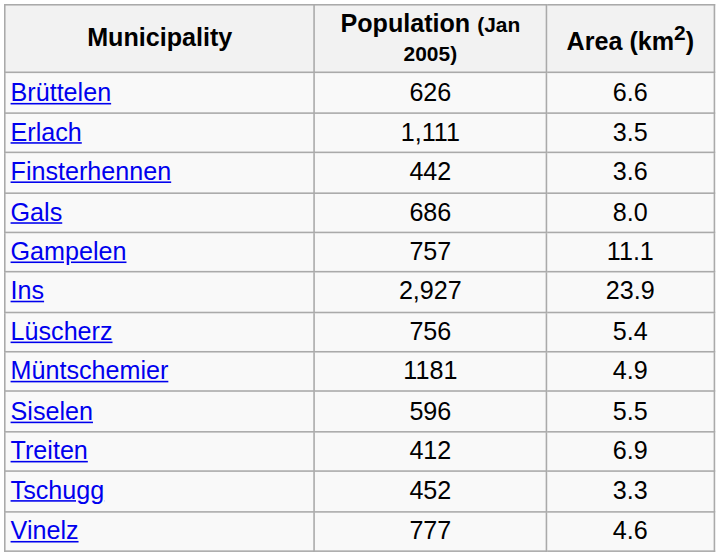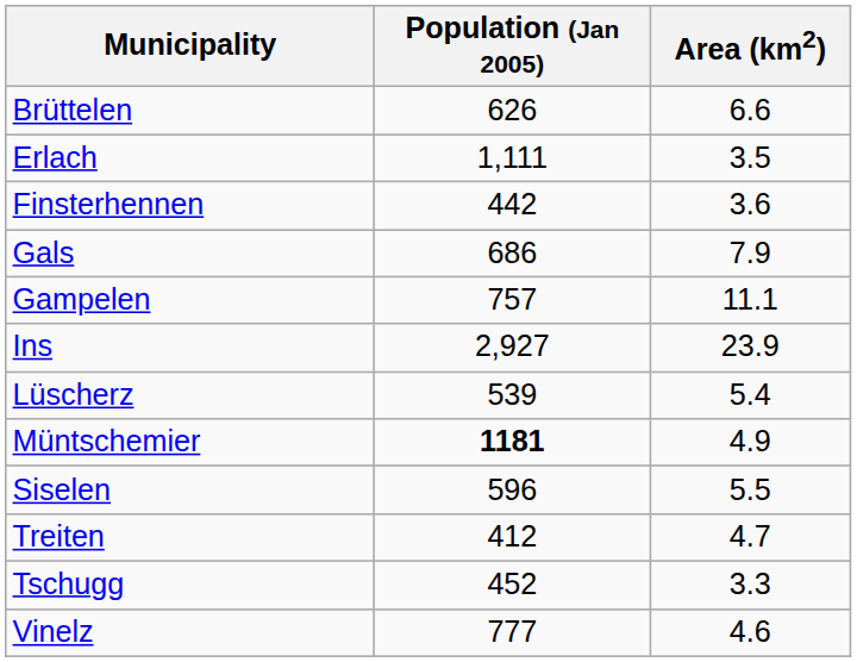 <table class="wikitable">
 <tr>
 <th width="190">Municipality</th>
 <th width="140">Population <small>(Jan 2005)</small></th>
 <th width="100">Area (km<sup>2</sup>)</th>
 </tr>
 <tr>
 <td><a href='#'>Brüttelen</a></td>
 <td align="center">626</td>
 <td align="center">6.6</td>
 </tr>
 <tr>
 <td><a href='#'>Erlach</a></td>
 <td align="center">1,111</td>
 <td align="center">3.5</td>
 </tr>
 <tr>
 <td><a href='#'>Finsterhennen</a></td>
 <td align="center">442</td>
 <td align="center">3.6</td>
 </tr>
 <tr>
 <td><a href='#'>Gals</a></td>
 <td align="center">686</td>
-<td align="center">8.0</td>
+<td align="center">7.9</td>
 </tr>
 <tr>
 <td><a href='#'>Gampelen</a></td>
 <td align="center">757</td>
 <td align="center">11.1</td>
 </tr>
 <tr>
 <td><a href='#'>Ins</a></td>
 <td align="center">2,927</td>
 <td align="center">23.9</td>
 </tr>
 <tr>
 <td><a href='#'>Lüscherz</a></td>
-<td align="center">756</td>
+<td align="center">539</td>
 <td align="center">5.4</td>
 </tr>
 <tr>
 <td><a href='#'>Müntschemier</a></td>
-<td align="center">1181</td>
+<td align="center"><strong>1181</strong></td>
 <td align="center">4.9</td>
 </tr>
 <tr>
 <td><a href='#'>Siselen</a></td>
 <td align="center">596</td>
 <td align="center">5.5</td>
 </tr>
 <tr>
 <td><a href='#'>Treiten</a></td>
 <td align="center">412</td>
-<td align="center">6.9</td>
+<td align="center">4.7</td>
 </tr>
 <tr>
 <td><a href='#'>Tschugg</a></td>
 <td align="center">452</td>
 <td align="center">3.3</td>
 </tr>
 <tr>
 <td><a href='#'>Vinelz</a></td>
 <td align="center">777</td>
 <td align="center">4.6</td>
 </tr>
 </table>
